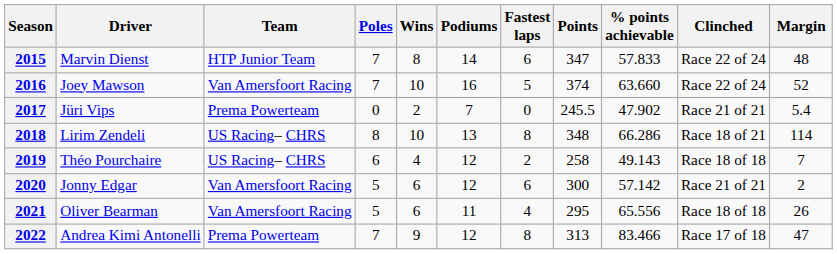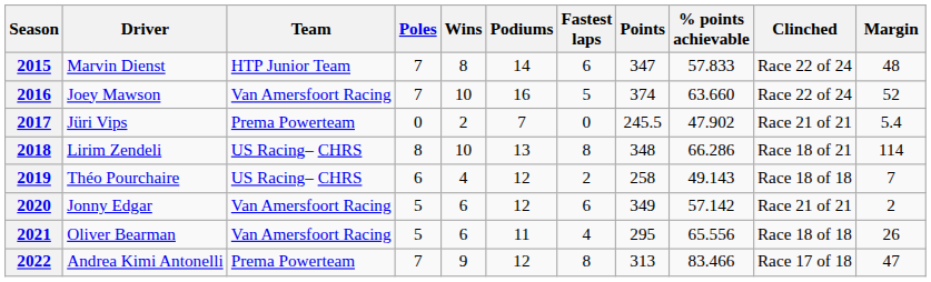 <table class="wikitable sortable" style="font-size:85%; text-align:center;">
 <tr>
 <th scope=col>Season</th>
 <th scope=col>Driver</th>
 <th scope=col>Team</th>
 <th scope=col><a href='#'>Poles</a></th>
 <th scope=col>Wins</th>
 <th scope=col>Podiums</th>
 <th scope=col width="40">Fastest laps</th>
 <th scope=col>Points</th>
 <th scope=col width="20">% points achievable</th>
 <th scope=col>Clinched</th>
 <th scope=col width="50">Margin</th>
 </tr>
 <tr>
 <th><a href='#'>2015</a></th>
 <td align=left> <a href='#'>Marvin Dienst</a></td>
 <td align=left> <a href='#'>HTP Junior Team</a></td>
 <td>7</td>
 <td>8</td>
 <td>14</td>
 <td>6</td>
 <td>347</td>
 <td>57.833</td>
 <td>Race 22 of 24</td>
 <td>48</td>
 </tr>
 <tr>
 <th><a href='#'>2016</a></th>
 <td align=left> <a href='#'>Joey Mawson</a></td>
 <td align=left> <a href='#'>Van Amersfoort Racing</a></td>
 <td>7</td>
 <td>10</td>
 <td>16</td>
 <td>5</td>
 <td>374</td>
 <td>63.660</td>
 <td>Race 22 of 24</td>
 <td>52</td>
 </tr>
 <tr>
 <th><a href='#'>2017</a></th>
 <td align=left> <a href='#'>Jüri Vips</a></td>
 <td align=left> <a href='#'>Prema Powerteam</a></td>
 <td>0</td>
 <td>2</td>
 <td>7</td>
 <td>0</td>
 <td>245.5</td>
 <td>47.902</td>
 <td>Race 21 of 21</td>
 <td>5.4</td>
 </tr>
 <tr>
 <th><a href='#'>2018</a></th>
 <td align=left> <a href='#'>Lirim Zendeli</a></td>
 <td align=left> <a href='#'>US Racing</a>– <a href='#'>CHRS</a></td>
 <td>8</td>
 <td>10</td>
 <td>13</td>
 <td>8</td>
 <td>348</td>
 <td>66.286</td>
 <td>Race 18 of 21</td>
 <td>114</td>
 </tr>
 <tr>
 <th><a href='#'>2019</a></th>
 <td align=left> <a href='#'>Théo Pourchaire</a></td>
 <td align=left> <a href='#'>US Racing</a>– <a href='#'>CHRS</a></td>
 <td>6</td>
 <td>4</td>
 <td>12</td>
 <td>2</td>
 <td>258</td>
 <td>49.143</td>
 <td>Race 18 of 18</td>
 <td>7</td>
 </tr>
 <tr>
 <th><a href='#'>2020</a></th>
 <td align=left> <a href='#'>Jonny Edgar</a></td>
 <td align=left> <a href='#'>Van Amersfoort Racing</a></td>
 <td>5</td>
 <td>6</td>
 <td>12</td>
 <td>6</td>
-<td>300</td>
+<td>349</td>
 <td>57.142</td>
 <td>Race 21 of 21</td>
 <td>2</td>
 </tr>
 <tr>
 <th><a href='#'>2021</a></th>
 <td align=left> <a href='#'>Oliver Bearman</a></td>
 <td align=left> <a href='#'>Van Amersfoort Racing</a></td>
 <td>5</td>
 <td>6</td>
 <td>11</td>
 <td>4</td>
 <td>295</td>
 <td>65.556</td>
 <td>Race 18 of 18</td>
 <td>26</td>
 </tr>
 <tr>
 <th><a href='#'>2022</a></th>
 <td align=left> <a href='#'>Andrea Kimi Antonelli</a></td>
 <td align=left> <a href='#'>Prema Powerteam</a></td>
 <td>7</td>
 <td>9</td>
 <td>12</td>
 <td>8</td>
 <td>313</td>
 <td>83.466</td>
 <td>Race 17 of 18</td>
 <td>47</td>
 </tr>
 </table>
